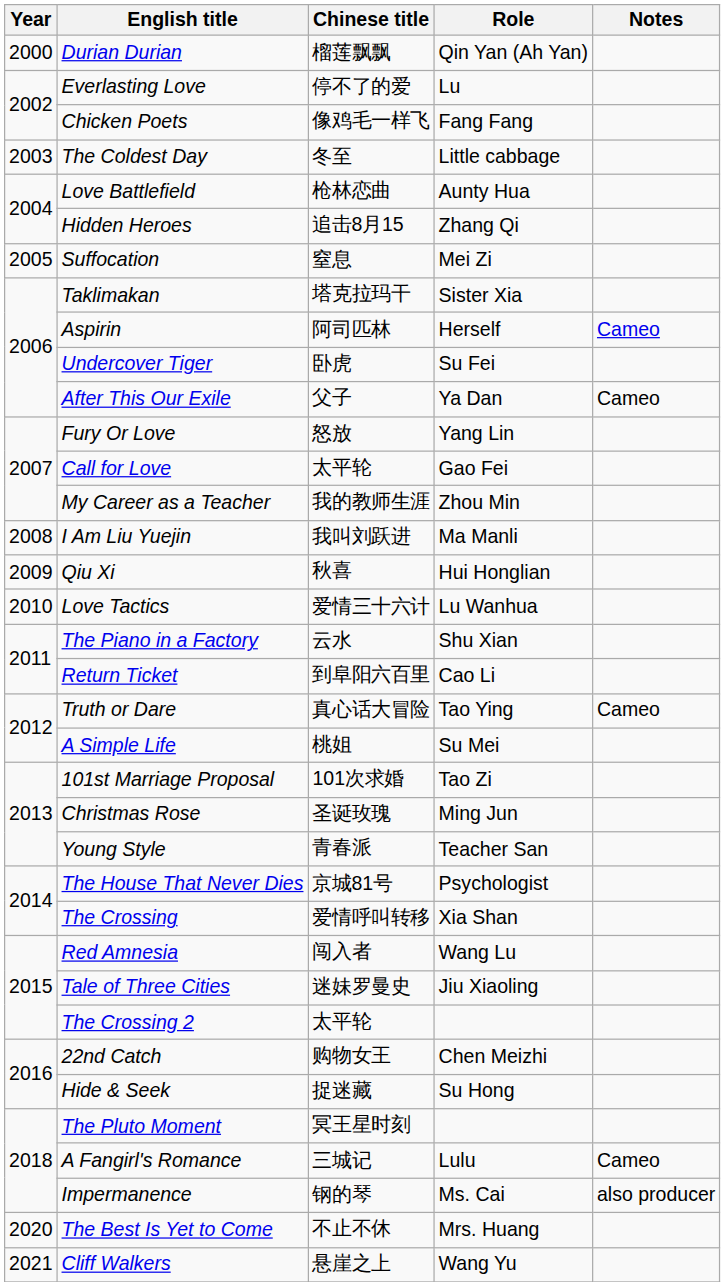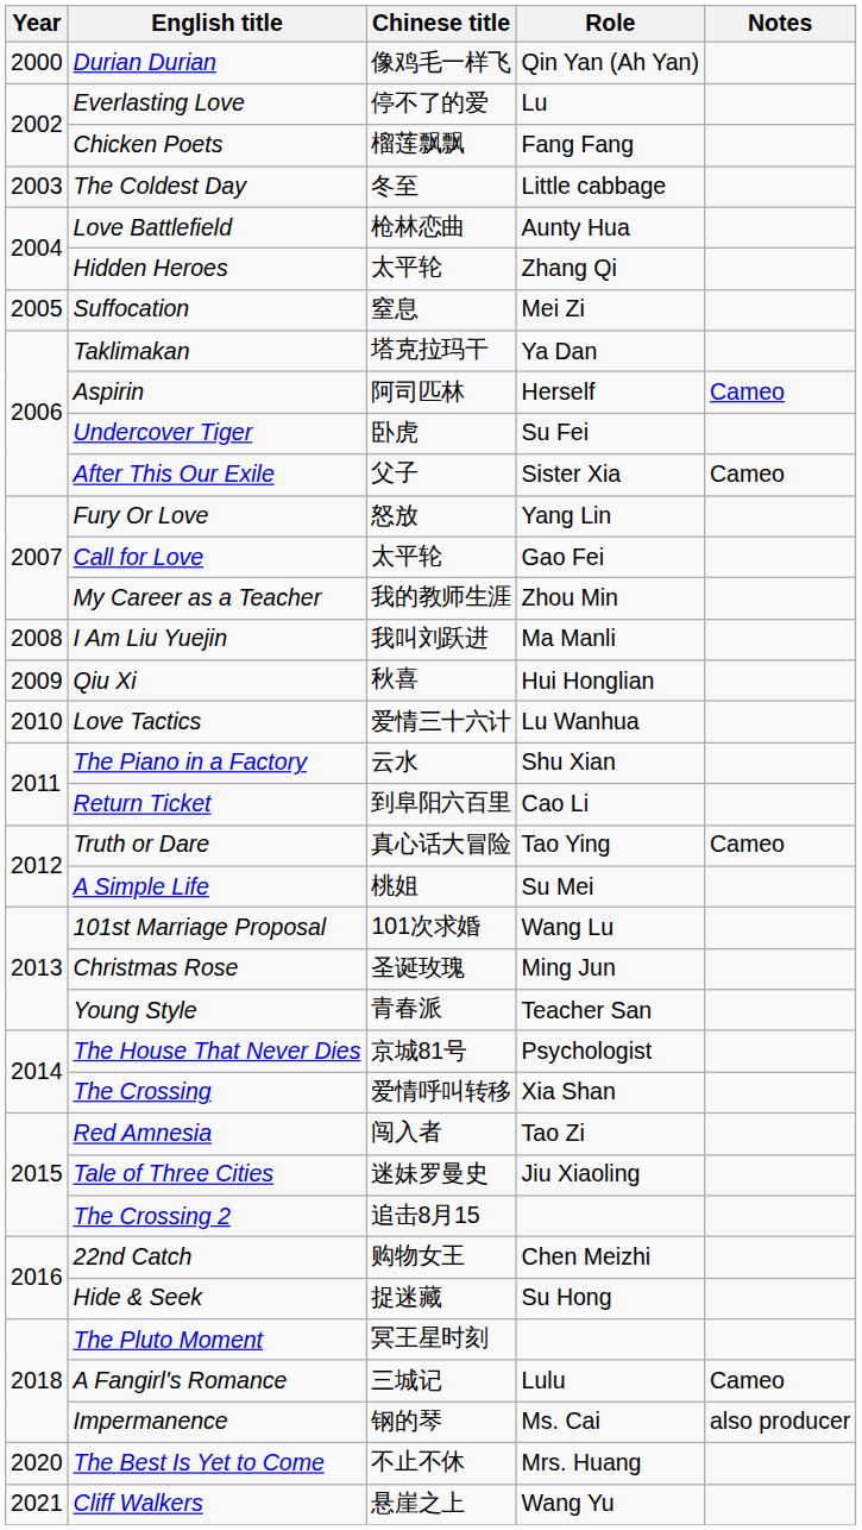 <table class="wikitable sortable">
 <tr>
 <th>Year</th>
 <th>English title</th>
 <th>Chinese title</th>
 <th>Role</th>
 <th class="unsortable">Notes</th>
 </tr>
 <tr>
 <td>2000</td>
 <td><em><a href='#'>Durian Durian</a></em></td>
-<td>榴莲飘飘</td>
+<td>像鸡毛一样飞</td>
 <td>Qin Yan (Ah Yan)</td>
 <td></td>
 </tr>
 <tr>
 <td rowspan=2>2002</td>
 <td><em>Everlasting Love</em></td>
 <td>停不了的爱</td>
 <td>Lu</td>
 <td></td>
 </tr>
 <tr>
 <td><em>Chicken Poets</em></td>
-<td>像鸡毛一样飞</td>
+<td>榴莲飘飘</td>
 <td>Fang Fang</td>
 <td></td>
 </tr>
 <tr>
 <td>2003</td>
 <td><em>The Coldest Day</em></td>
 <td>冬至</td>
 <td>Little cabbage</td>
 <td></td>
 </tr>
 <tr>
 <td rowspan=2>2004</td>
 <td><em>Love Battlefield</em></td>
 <td>枪林恋曲</td>
 <td>Aunty Hua</td>
 <td></td>
 </tr>
 <tr>
 <td><em>Hidden Heroes</em></td>
-<td>追击8月15</td>
+<td>太平轮</td>
 <td>Zhang Qi</td>
 <td></td>
 </tr>
 <tr>
 <td>2005</td>
 <td><em>Suffocation</em></td>
 <td>窒息</td>
 <td>Mei Zi</td>
 <td></td>
 </tr>
 <tr>
 <td rowspan=4>2006</td>
 <td><em>Taklimakan</em></td>
 <td>塔克拉玛干</td>
-<td>Sister Xia</td>
+<td>Ya Dan</td>
 <td></td>
 </tr>
 <tr>
 <td><em>Aspirin</em></td>
 <td>阿司匹林</td>
 <td>Herself</td>
 <td><a href='#'>Cameo</a></td>
 </tr>
 <tr>
 <td><em><a href='#'>Undercover Tiger</a></em></td>
 <td>卧虎</td>
 <td>Su Fei</td>
 <td></td>
 </tr>
 <tr>
 <td><em><a href='#'>After This Our Exile</a></em></td>
 <td>父子</td>
-<td>Ya Dan</td>
+<td>Sister Xia</td>
 <td>Cameo</td>
 </tr>
 <tr>
 <td rowspan=3>2007</td>
 <td><em>Fury Or Love</em></td>
 <td>怒放</td>
 <td>Yang Lin</td>
 <td></td>
 </tr>
 <tr>
 <td><em><a href='#'>Call for Love</a></em></td>
 <td>太平轮</td>
 <td>Gao Fei</td>
 <td></td>
 </tr>
 <tr>
 <td><em>My Career as a Teacher</em></td>
 <td>我的教师生涯</td>
 <td>Zhou Min</td>
 <td></td>
 </tr>
 <tr>
 <td>2008</td>
 <td><em>I Am Liu Yuejin</em></td>
 <td>我叫刘跃进</td>
 <td>Ma Manli</td>
 <td></td>
 </tr>
 <tr>
 <td>2009</td>
 <td><em>Qiu Xi</em></td>
 <td>秋喜</td>
 <td>Hui Honglian</td>
 <td></td>
 </tr>
 <tr>
 <td>2010</td>
 <td><em>Love Tactics</em></td>
 <td>爱情三十六计</td>
 <td>Lu Wanhua</td>
 <td></td>
 </tr>
 <tr>
 <td rowspan=2>2011</td>
 <td><em><a href='#'>The Piano in a Factory</a></em></td>
 <td>云水</td>
 <td>Shu Xian</td>
 <td></td>
 </tr>
 <tr>
 <td><em><a href='#'>Return Ticket</a></em></td>
 <td>到阜阳六百里</td>
 <td>Cao Li</td>
 <td></td>
 </tr>
 <tr>
 <td rowspan=2>2012</td>
 <td><em>Truth or Dare</em></td>
 <td>真心话大冒险</td>
 <td>Tao Ying</td>
 <td>Cameo</td>
 </tr>
 <tr>
 <td><em><a href='#'>A Simple Life</a></em></td>
 <td>桃姐</td>
 <td>Su Mei</td>
 <td></td>
 </tr>
 <tr>
 <td rowspan=3>2013</td>
 <td><em>101st Marriage Proposal</em></td>
 <td>101次求婚</td>
-<td>Tao Zi</td>
+<td>Wang Lu</td>
 <td></td>
 </tr>
 <tr>
 <td><em>Christmas Rose</em></td>
 <td>圣诞玫瑰</td>
 <td>Ming Jun</td>
 <td></td>
 </tr>
 <tr>
 <td><em>Young Style</em></td>
 <td>青春派</td>
 <td>Teacher San</td>
 <td></td>
 </tr>
 <tr>
 <td rowspan=2>2014</td>
 <td><em><a href='#'>The House That Never Dies</a></em></td>
 <td>京城81号</td>
 <td>Psychologist</td>
 <td></td>
 </tr>
 <tr>
 <td><em><a href='#'>The Crossing</a></em></td>
 <td>爱情呼叫转移</td>
 <td>Xia Shan</td>
 <td></td>
 </tr>
 <tr>
 <td rowspan=3>2015</td>
 <td><em><a href='#'>Red Amnesia</a></em></td>
 <td>闯入者</td>
-<td>Wang Lu</td>
+<td>Tao Zi</td>
 <td></td>
 </tr>
 <tr>
 <td><em><a href='#'>Tale of Three Cities</a></em></td>
 <td>迷妹罗曼史</td>
 <td>Jiu Xiaoling</td>
 <td></td>
 </tr>
 <tr>
 <td><em><a href='#'>The Crossing 2</a></em></td>
-<td>太平轮</td>
+<td>追击8月15</td>
 <td></td>
 <td></td>
 </tr>
 <tr>
 <td rowspan=2>2016</td>
 <td><em>22nd Catch</em></td>
 <td>购物女王</td>
 <td>Chen Meizhi</td>
 <td></td>
 </tr>
 <tr>
 <td><em>Hide & Seek</em></td>
 <td>捉迷藏</td>
 <td>Su Hong</td>
 <td></td>
 </tr>
 <tr>
 <td rowspan=3>2018</td>
 <td><em><a href='#'>The Pluto Moment</a></em></td>
 <td>冥王星时刻</td>
 <td></td>
 <td></td>
 </tr>
 <tr>
 <td><em>A Fangirl's Romance</em></td>
 <td>三城记</td>
 <td>Lulu</td>
 <td>Cameo</td>
 </tr>
 <tr>
 <td><em>Impermanence</em></td>
 <td>钢的琴</td>
 <td>Ms. Cai</td>
 <td>also producer</td>
 </tr>
 <tr>
 <td rowspan=1>2020</td>
 <td><em><a href='#'>The Best Is Yet to Come</a></em></td>
 <td>不止不休</td>
 <td>Mrs. Huang</td>
 <td></td>
 </tr>
 <tr>
 <td rowspan=1>2021</td>
 <td><em><a href='#'>Cliff Walkers</a></em></td>
 <td>悬崖之上</td>
 <td>Wang Yu</td>
 <td></td>
 </tr>
 </table>
